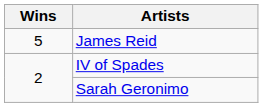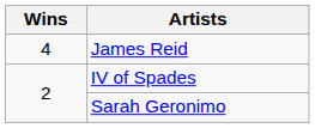 <table class="wikitable"  style="width:30%;">
 <tr>
 <th scope="col">Wins</th>
 <th scope="col">Artists</th>
 </tr>
 <tr>
-<td align=center>5</td>
+<td align=center>4</td>
 <td><a href='#'>James Reid</a></td>
 </tr>
 <tr>
 <td rowspan="2" align=center>2</td>
 <td><a href='#'>IV of Spades</a></td>
 </tr>
 <tr>
 <td><a href='#'>Sarah Geronimo</a></td>
 </tr>
 </table>
